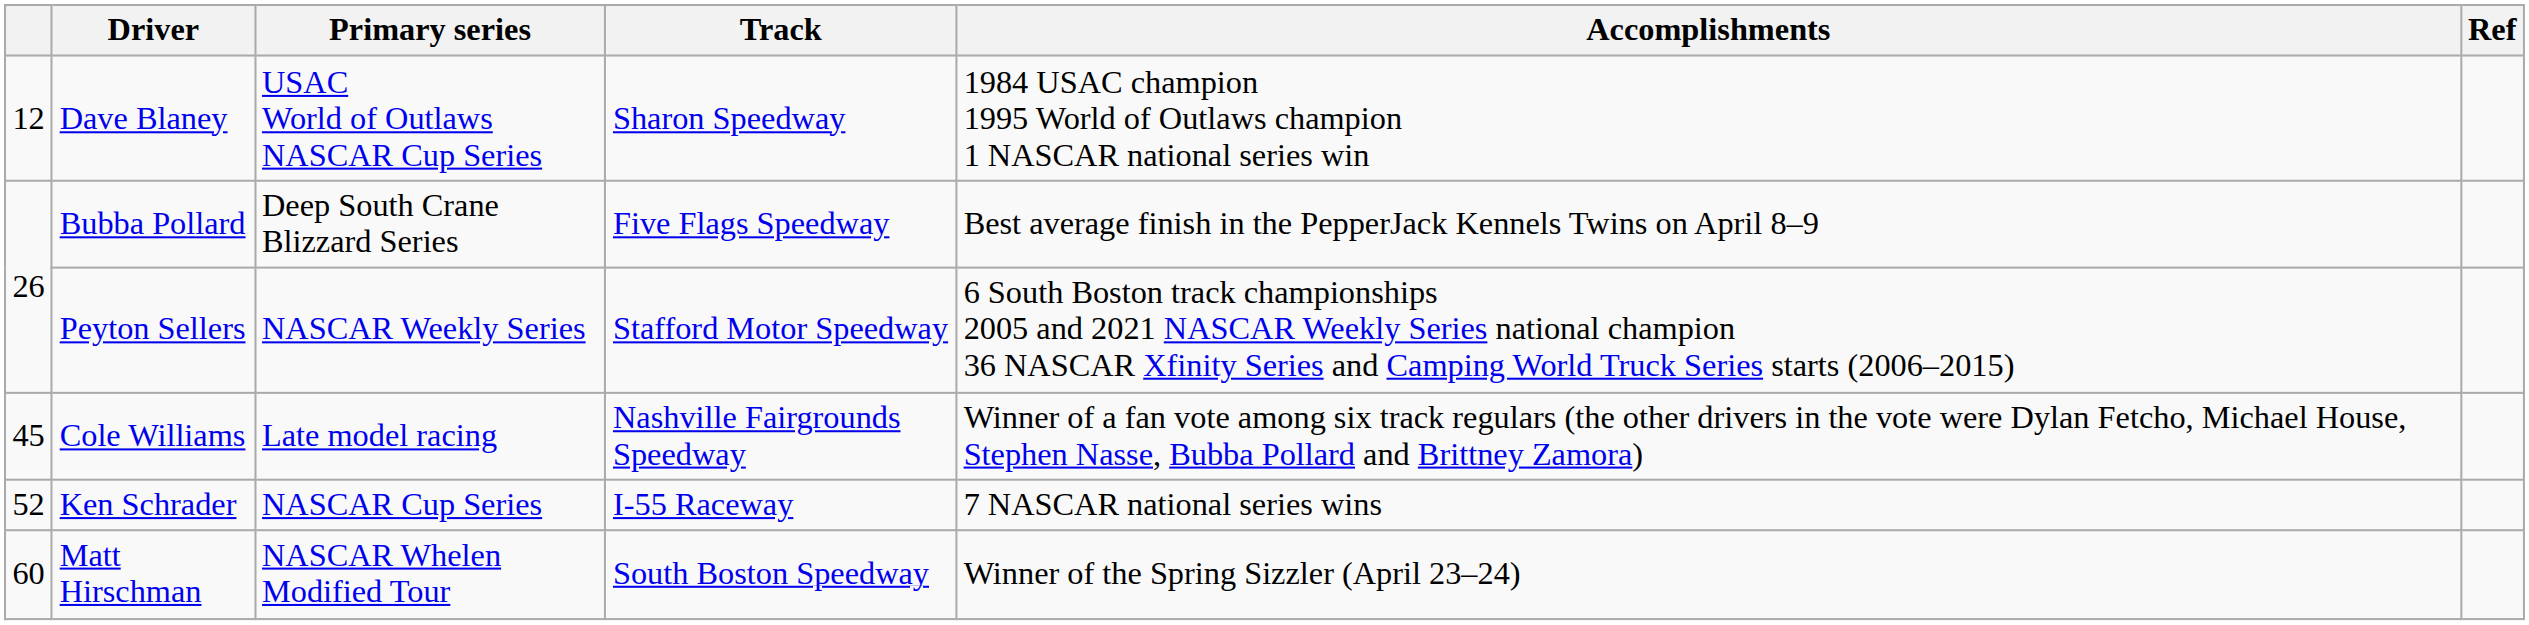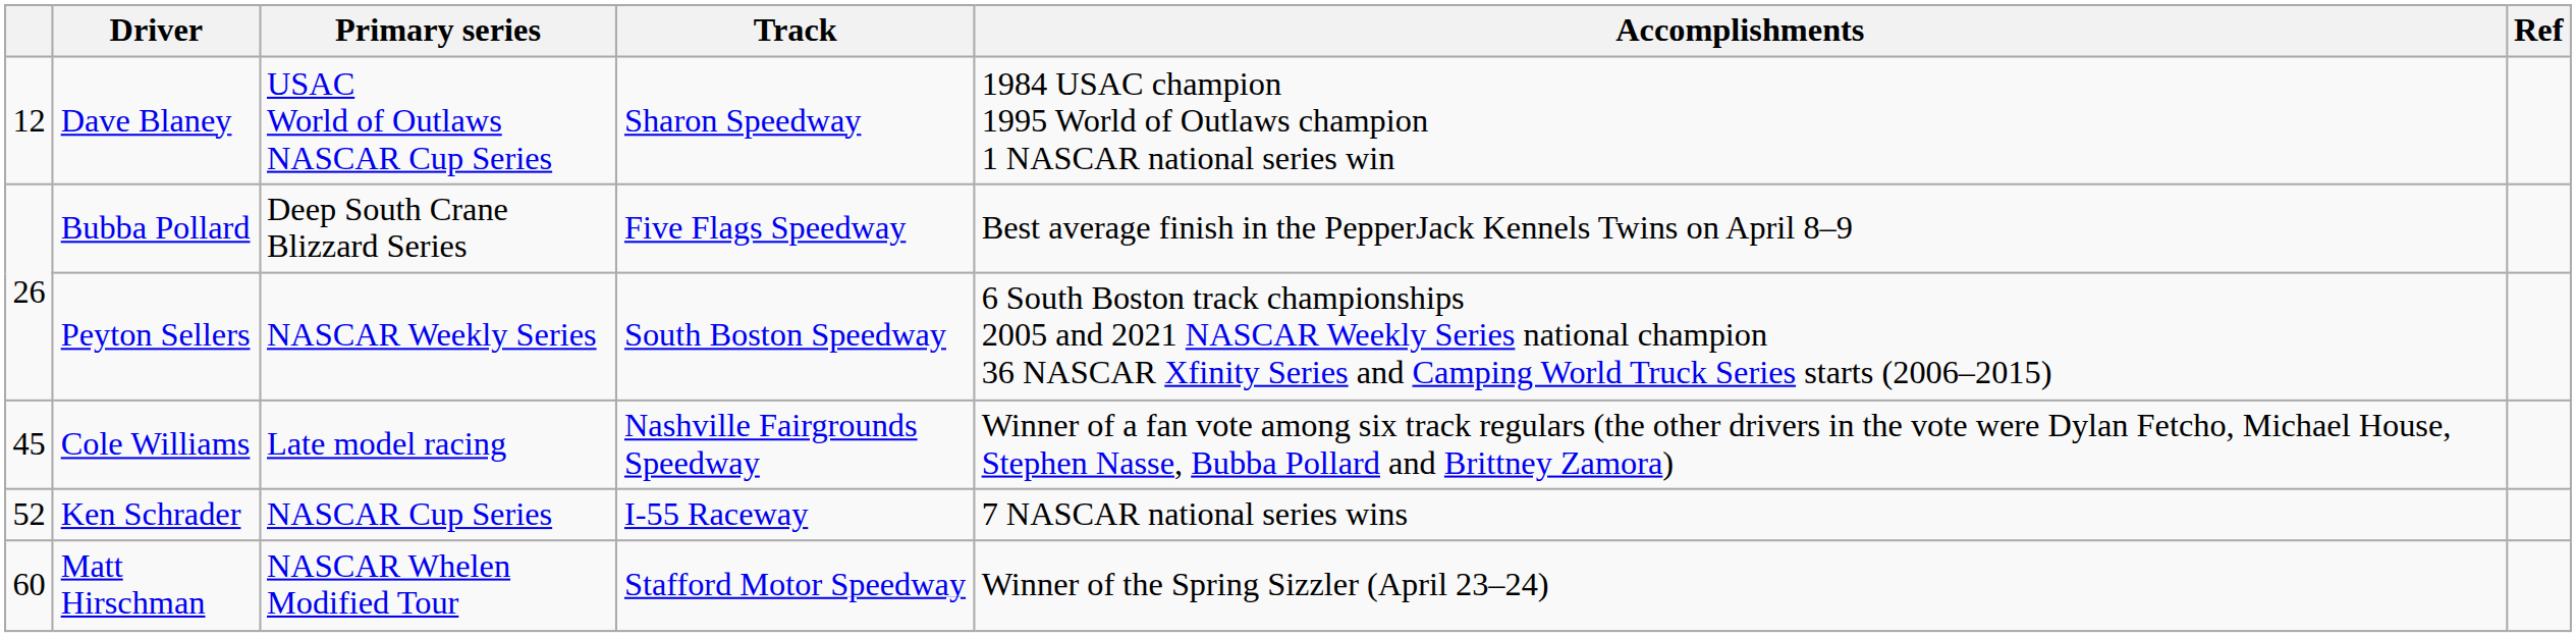 <table class="wikitable">
 <tr>
 <th></th>
 <th>Driver</th>
 <th>Primary series</th>
 <th>Track</th>
 <th>Accomplishments</th>
 <th>Ref</th>
 </tr>
 <tr>
 <td>12</td>
 <td> <a href='#'>Dave Blaney</a></td>
 <td><a href='#'>USAC</a> <br> <a href='#'>World of Outlaws</a> <br> <a href='#'>NASCAR Cup Series</a></td>
 <td><a href='#'>Sharon Speedway</a></td>
 <td>1984 USAC champion <br> 1995 World of Outlaws champion <br> 1 NASCAR national series win</td>
 <td></td>
 </tr>
 <tr>
 <td rowspan=2>26</td>
 <td> <a href='#'>Bubba Pollard</a></td>
 <td>Deep South Crane Blizzard Series</td>
 <td><a href='#'>Five Flags Speedway</a></td>
 <td>Best average finish in the PepperJack Kennels Twins on April 8–9</td>
 <td></td>
 </tr>
 <tr>
 <td> <a href='#'>Peyton Sellers</a></td>
 <td><a href='#'>NASCAR Weekly Series</a></td>
-<td><a href='#'>Stafford Motor Speedway</a></td>
+<td><a href='#'>South Boston Speedway</a></td>
 <td>6 South Boston track championships <br> 2005 and 2021 <a href='#'>NASCAR Weekly Series</a> national champion <br> 36 NASCAR <a href='#'>Xfinity Series</a> and <a href='#'>Camping World Truck Series</a> starts (2006–2015)</td>
 <td></td>
 </tr>
 <tr>
 <td>45</td>
 <td> <a href='#'>Cole Williams</a></td>
 <td><a href='#'>Late model racing</a></td>
 <td><a href='#'>Nashville Fairgrounds Speedway</a></td>
 <td>Winner of a fan vote among six track regulars (the other drivers in the vote were Dylan Fetcho, Michael House, <a href='#'>Stephen Nasse</a>, <a href='#'>Bubba Pollard</a> and <a href='#'>Brittney Zamora</a>)</td>
 <td></td>
 </tr>
 <tr>
 <td>52</td>
 <td> <a href='#'>Ken Schrader</a></td>
 <td><a href='#'>NASCAR Cup Series</a></td>
 <td><a href='#'>I-55 Raceway</a></td>
 <td>7 NASCAR national series wins</td>
 <td></td>
 </tr>
 <tr>
 <td>60</td>
 <td> <a href='#'>Matt Hirschman</a></td>
 <td><a href='#'>NASCAR Whelen Modified Tour</a></td>
-<td><a href='#'>South Boston Speedway</a></td>
+<td><a href='#'>Stafford Motor Speedway</a></td>
 <td>Winner of the Spring Sizzler (April 23–24)</td>
 <td></td>
 </tr>
 </table>
